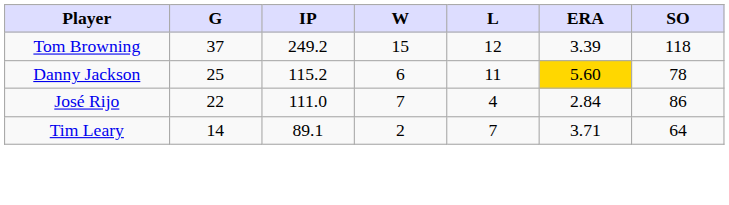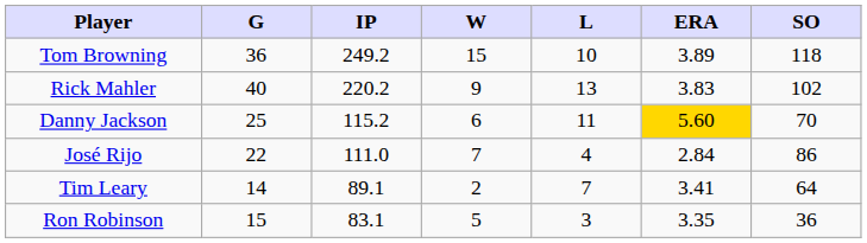 <table class="wikitable sortable">
 <tr>
 <th style="background:#ddf; width:16%;">Player</th>
 <th style="background:#ddf; width:9%;">G</th>
 <th style="background:#ddf; width:9%;">IP</th>
 <th style="background:#ddf; width:9%;">W</th>
 <th style="background:#ddf; width:9%;">L</th>
 <th style="background:#ddf; width:9%;">ERA</th>
 <th style="background:#ddf; width:9%;">SO</th>
 </tr>
 <tr style="text-align:center;">
 <td><a href='#'>Tom Browning</a></td>
-<td>37</td>
+<td>36</td>
 <td>249.2</td>
 <td>15</td>
-<td>12</td>
-<td>3.39</td>
+<td>10</td>
+<td>3.89</td>
 <td>118</td>
+</tr>
+<tr align=center>
+<td><a href='#'>Rick Mahler</a></td>
+<td>40</td>
+<td>220.2</td>
+<td>9</td>
+<td>13</td>
+<td>3.83</td>
+<td>102</td>
 </tr>
 <tr align=center>
 <td><a href='#'>Danny Jackson</a></td>
 <td>25</td>
 <td>115.2</td>
 <td>6</td>
 <td>11</td>
 <td style="background: gold;">5.60</td>
-<td>78</td>
+<td>70</td>
 </tr>
 <tr align=center>
 <td><a href='#'>José Rijo</a></td>
 <td>22</td>
 <td>111.0</td>
 <td>7</td>
 <td>4</td>
 <td>2.84</td>
 <td>86</td>
 </tr>
 <tr align=center>
 <td><a href='#'>Tim Leary</a></td>
 <td>14</td>
 <td>89.1</td>
 <td>2</td>
 <td>7</td>
-<td>3.71</td>
+<td>3.41</td>
 <td>64</td>
 </tr>
+<tr align=center>
+<td><a href='#'>Ron Robinson</a></td>
+<td>15</td>
+<td>83.1</td>
+<td>5</td>
+<td>3</td>
+<td>3.35</td>
+<td>36</td>
+</tr>
 </table>
